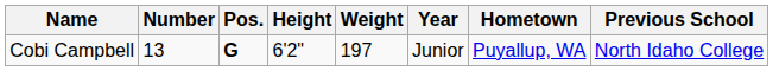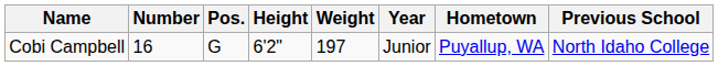 <table class="wikitable sortbaskable" border="1">
 <tr>
 <th>Name</th>
 <th>Number</th>
 <th>Pos.</th>
 <th>Height</th>
 <th>Weight</th>
 <th>Year</th>
 <th>Hometown</th>
 <th class="unsortable">Previous School</th>
 </tr>
 <tr>
 <td>Cobi Campbell</td>
-<td>13</td>
-<td><strong>G</strong></td>
+<td>16</td>
+<td>G</td>
 <td>6'2"</td>
 <td>197</td>
 <td>Junior</td>
 <td><a href='#'>Puyallup, WA</a></td>
 <td><a href='#'>North Idaho College</a></td>
 </tr>
 </table>
